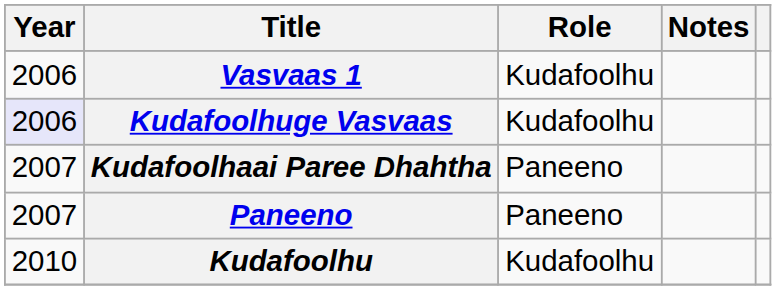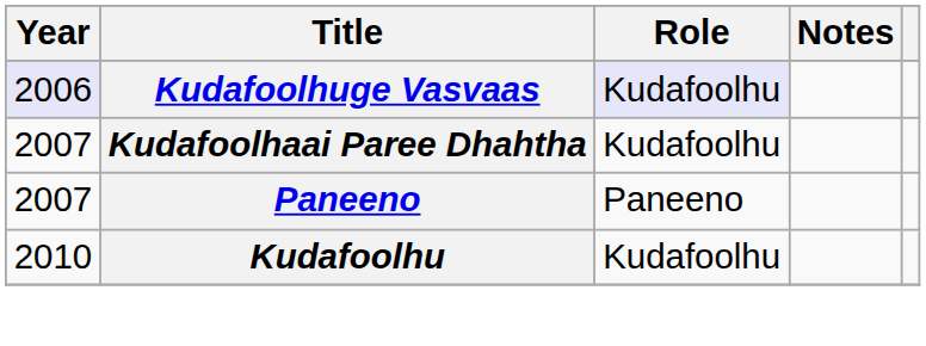 <table class="wikitable sortable plainrowheaders">
 <tr style="background:#ccc; text-align:center;">
 <th scope="col">Year</th>
 <th scope="col">Title</th>
 <th scope="col">Role</th>
 <th scope="col">Notes</th>
 <th scope="col" class="unsortable"></th>
 </tr>
 <tr>
-<td>2006</td>
-<th scope="row"><em><a href='#'>Vasvaas 1</a></em></th>
-<td>Kudafoolhu</td>
-<td></td>
-<td style="text-align: center;"></td>
-</tr>
-<tr>
 <td style="background: lavender;">2006</td>
 <th scope="row"><em><a href='#'>Kudafoolhuge Vasvaas</a></em></th>
-<td>Kudafoolhu</td>
+<td style="background: lavender;">Kudafoolhu</td>
 <td></td>
 <td style="text-align: center;"></td>
 </tr>
 <tr>
 <td>2007</td>
 <th scope="row"><em>Kudafoolhaai Paree Dhahtha</em></th>
-<td>Paneeno</td>
+<td>Kudafoolhu</td>
 <td></td>
 <td style="text-align: center;"></td>
 </tr>
 <tr>
 <td>2007</td>
 <th scope="row"><em><a href='#'>Paneeno</a></em></th>
 <td>Paneeno</td>
 <td></td>
 <td style="text-align: center;"></td>
 </tr>
 <tr>
 <td>2010</td>
 <th scope="row"><em>Kudafoolhu</em></th>
 <td>Kudafoolhu</td>
 <td></td>
 <td></td>
 </tr>
 <tr>
 </tr>
 </table>
